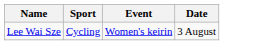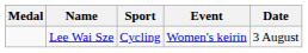 <table class="wikitable sortable" style="font-size: 95%;">
 <tr>
+<th>Medal</th>
 <th>Name</th>
 <th>Sport</th>
 <th>Event</th>
 <th>Date</th>
 </tr>
 <tr>
+<td></td>
 <td><a href='#'>Lee Wai Sze</a></td>
 <td><a href='#'>Cycling</a></td>
 <td><a href='#'>Women's keirin</a></td>
 <td>3 August</td>
 </tr>
 </table>
